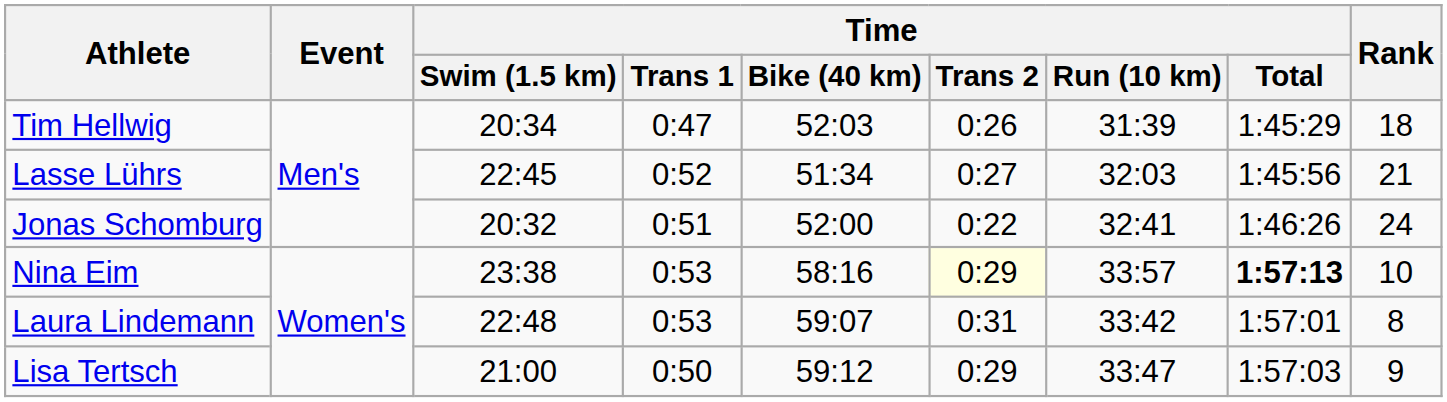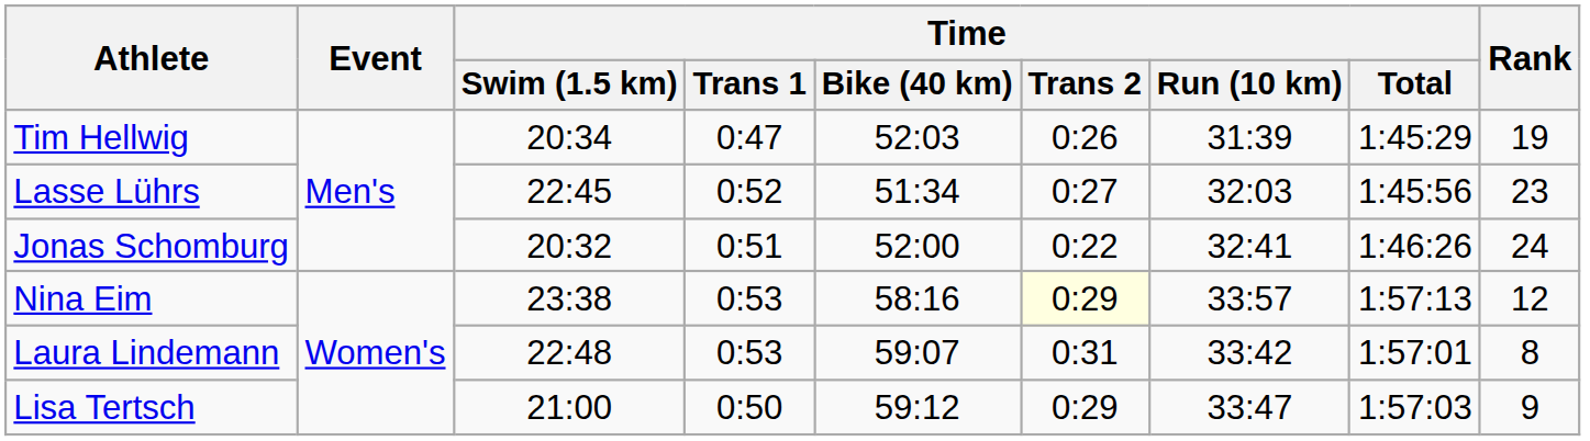 <table class=wikitable style="font-size:90%;text-align:center">
 <tr>
 <th rowspan=2>Athlete</th>
 <th rowspan=2>Event</th>
 <th colspan=6>Time</th>
 <th rowspan=2>Rank</th>
 </tr>
 <tr style="font-size:95%">
 <th>Swim (1.5 km)</th>
 <th>Trans 1</th>
 <th>Bike (40 km)</th>
 <th>Trans 2</th>
 <th>Run (10 km)</th>
 <th>Total</th>
 </tr>
 <tr>
 <td align=left><a href='#'>Tim Hellwig</a></td>
 <td align=left rowspan=3><a href='#'>Men's</a></td>
 <td>20:34</td>
 <td>0:47</td>
 <td>52:03</td>
 <td>0:26</td>
 <td>31:39</td>
 <td>1:45:29</td>
-<td>18</td>
+<td>19</td>
 </tr>
 <tr>
 <td align=left><a href='#'>Lasse Lührs</a></td>
 <td>22:45</td>
 <td>0:52</td>
 <td>51:34</td>
 <td>0:27</td>
 <td>32:03</td>
 <td>1:45:56</td>
-<td>21</td>
+<td>23</td>
 </tr>
 <tr>
 <td align=left><a href='#'>Jonas Schomburg</a></td>
 <td>20:32</td>
 <td>0:51</td>
 <td>52:00</td>
 <td>0:22</td>
 <td>32:41</td>
 <td>1:46:26</td>
 <td>24</td>
 </tr>
 <tr>
 <td align=left><a href='#'>Nina Eim</a></td>
 <td align=left rowspan=3><a href='#'>Women's</a></td>
 <td>23:38</td>
 <td>0:53</td>
 <td>58:16</td>
 <td style="background: lightyellow;">0:29</td>
 <td>33:57</td>
-<td><strong>1:57:13</strong></td>
-<td>10</td>
+<td>1:57:13</td>
+<td>12</td>
 </tr>
 <tr>
 <td align=left><a href='#'>Laura Lindemann</a></td>
 <td>22:48</td>
 <td>0:53</td>
 <td>59:07</td>
 <td>0:31</td>
 <td>33:42</td>
 <td>1:57:01</td>
 <td>8</td>
 </tr>
 <tr>
 <td align=left><a href='#'>Lisa Tertsch</a></td>
 <td>21:00</td>
 <td>0:50</td>
 <td>59:12</td>
 <td>0:29</td>
 <td>33:47</td>
 <td>1:57:03</td>
 <td>9</td>
 </tr>
 </table>
